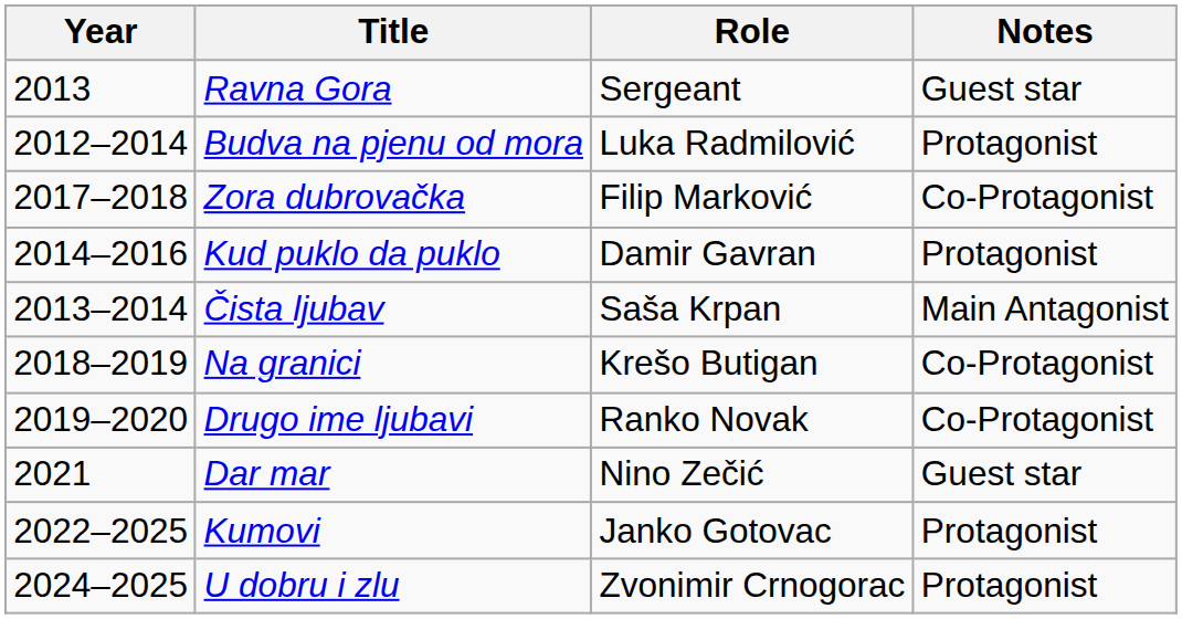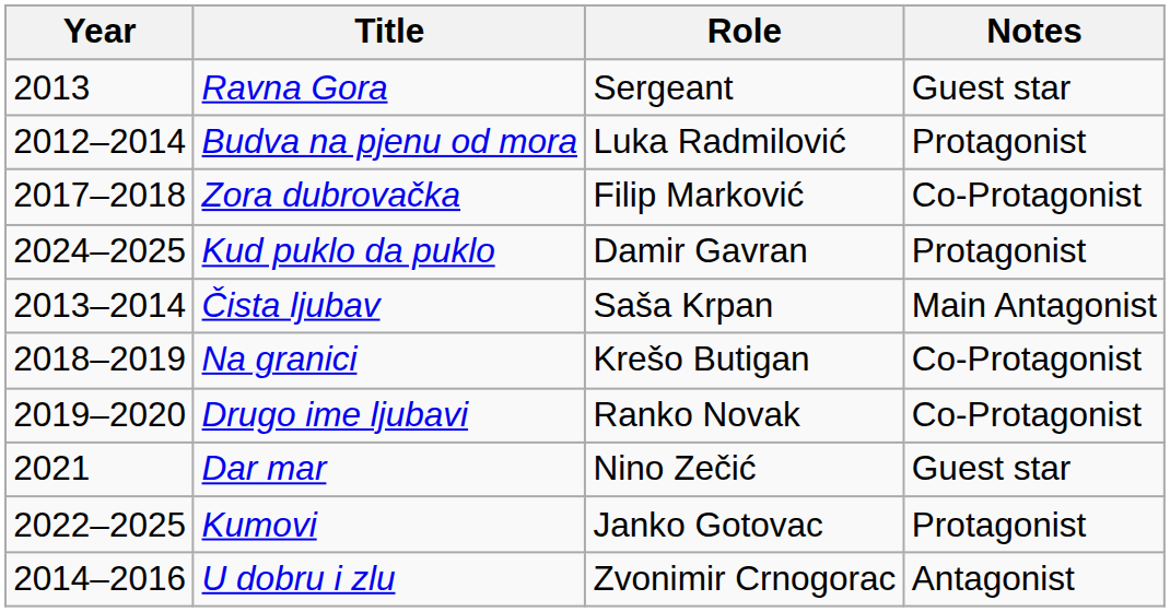 <table class="wikitable sortable">
 <tr>
 <th>Year</th>
 <th>Title</th>
 <th>Role</th>
 <th class="unsortable">Notes</th>
 </tr>
 <tr>
 <td>2013</td>
 <td><em><a href='#'>Ravna Gora</a></em></td>
 <td>Sergeant</td>
 <td>Guest star</td>
 </tr>
 <tr>
 <td>2012–2014</td>
 <td><em><a href='#'>Budva na pjenu od mora</a></em></td>
 <td>Luka Radmilović</td>
 <td>Protagonist</td>
 </tr>
 <tr>
 <td>2017–2018</td>
 <td><em><a href='#'>Zora dubrovačka</a></em></td>
 <td>Filip Marković</td>
 <td>Co-Protagonist</td>
 </tr>
 <tr>
-<td>2014–2016</td>
+<td>2024–2025</td>
 <td><em><a href='#'>Kud puklo da puklo</a></em></td>
 <td>Damir Gavran</td>
 <td>Protagonist</td>
 </tr>
 <tr>
 <td>2013–2014</td>
 <td><em><a href='#'>Čista ljubav</a></em></td>
 <td>Saša Krpan</td>
 <td>Main Antagonist</td>
 </tr>
 <tr>
 <td>2018–2019</td>
 <td><em><a href='#'>Na granici</a></em></td>
 <td>Krešo Butigan</td>
 <td>Co-Protagonist</td>
 </tr>
 <tr>
 <td>2019–2020</td>
 <td><em><a href='#'>Drugo ime ljubavi</a></em></td>
 <td>Ranko Novak</td>
 <td>Co-Protagonist</td>
 </tr>
 <tr>
 <td>2021</td>
 <td><em><a href='#'>Dar mar</a></em></td>
 <td>Nino Zečić</td>
 <td>Guest star</td>
 </tr>
 <tr>
 <td>2022–2025</td>
 <td><em><a href='#'>Kumovi</a></em></td>
 <td>Janko Gotovac</td>
 <td>Protagonist</td>
 </tr>
 <tr>
-<td>2024–2025</td>
+<td>2014–2016</td>
 <td><em><a href='#'>U dobru i zlu</a></em></td>
 <td>Zvonimir Crnogorac</td>
-<td>Protagonist</td>
+<td>Antagonist</td>
 </tr>
 </table>
